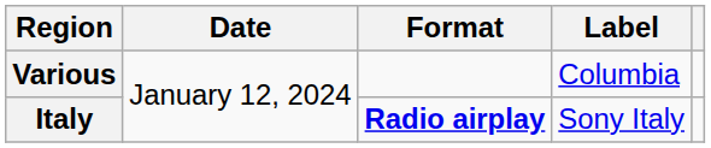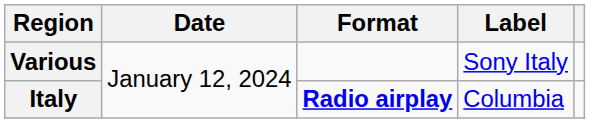 <table class="wikitable plainrowheaders">
 <tr>
 <th scope="col">Region</th>
 <th scope="col">Date</th>
 <th scope="col">Format</th>
 <th scope="col">Label</th>
 <th scope="col"></th>
 </tr>
 <tr>
 <th scope="row">Various</th>
 <td rowspan="2">January 12, 2024</td>
 <td></td>
-<td><a href='#'>Columbia</a></td>
+<td><a href='#'>Sony Italy</a></td>
 <td style="text-align:center"></td>
 </tr>
 <tr>
 <th scope="row">Italy</th>
 <td><strong><a href='#'>Radio airplay</a></strong></td>
-<td><a href='#'>Sony Italy</a></td>
+<td><a href='#'>Columbia</a></td>
 <td style="text-align:center"></td>
 </tr>
 </table>
